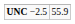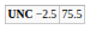 <table class="wikitable">
 <tr align="center">
 </tr>
 <tr align="center">
 <td><strong>UNC</strong> −2.5</td>
-<td>55.9</td>
+<td>75.5</td>
 </tr>
 </table>
